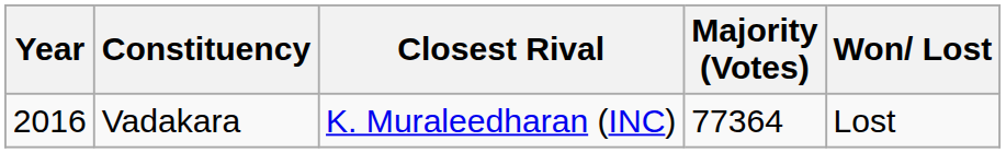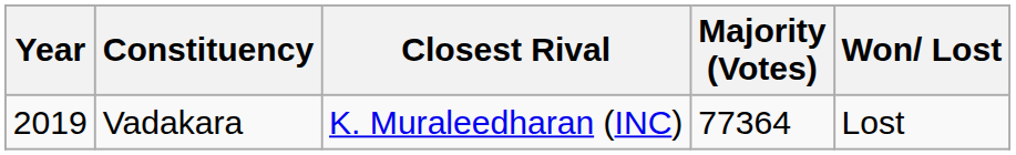 <table class="wikitable">
 <tr>
 <th>Year</th>
 <th>Constituency</th>
 <th>Closest Rival</th>
 <th>Majority<br>(Votes)</th>
 <th>Won/ Lost</th>
 </tr>
 <tr>
-<td>2016</td>
+<td>2019</td>
 <td>Vadakara</td>
 <td><a href='#'>K. Muraleedharan</a> (<a href='#'>INC</a>)</td>
 <td>77364</td>
 <td>Lost</td>
 </tr>
 </table>
